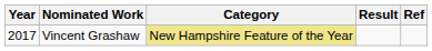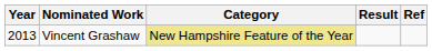 <table class="wikitable">
 <tr>
 <th>Year</th>
 <th>Nominated Work</th>
 <th>Category</th>
 <th>Result</th>
 <th>Ref</th>
 </tr>
 <tr>
-<td>2017</td>
+<td>2013</td>
 <td>Vincent Grashaw</td>
 <td style="background: khaki;">New Hampshire Feature of the Year</td>
 <td></td>
 <td></td>
 </tr>
 </table>
